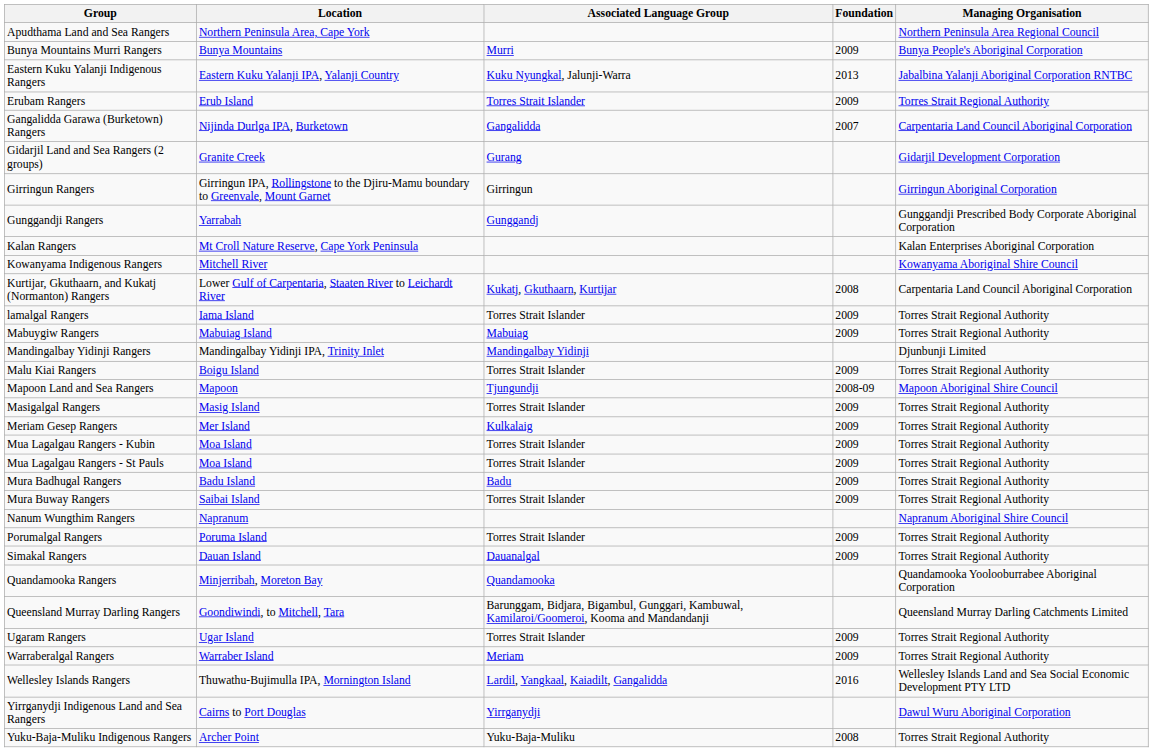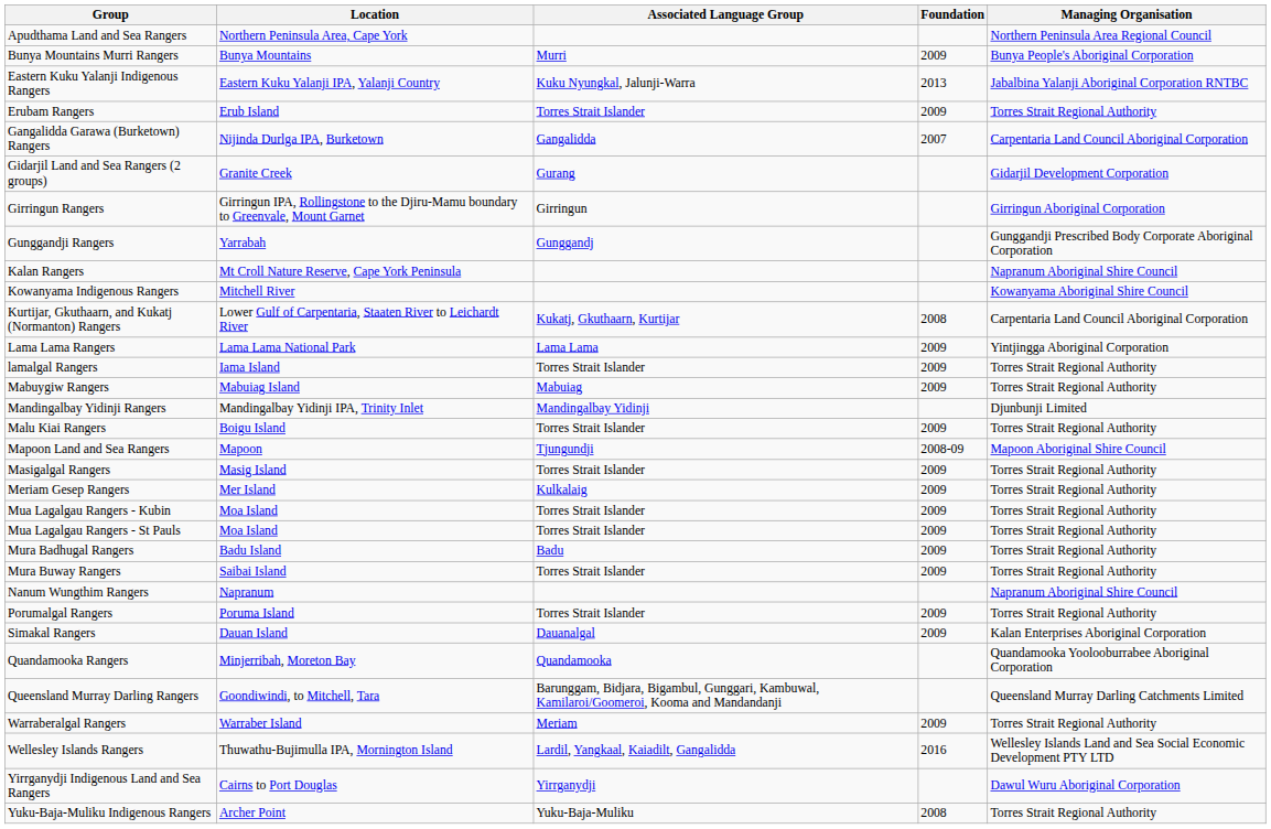 <table class="wikitable">
 <tr>
 <th>Group</th>
 <th>Location</th>
 <th>Associated Language Group</th>
 <th>Foundation</th>
 <th>Managing Organisation</th>
 </tr>
 <tr>
 <td>Apudthama Land and Sea Rangers</td>
 <td><a href='#'>Northern Peninsula Area, Cape York</a></td>
 <td></td>
 <td></td>
 <td><a href='#'>Northern Peninsula Area Regional Council</a></td>
 </tr>
 <tr>
 <td>Bunya Mountains Murri Rangers</td>
 <td><a href='#'>Bunya Mountains</a></td>
 <td><a href='#'>Murri</a></td>
 <td>2009</td>
 <td><a href='#'>Bunya People's Aboriginal Corporation</a></td>
 </tr>
 <tr>
 <td>Eastern Kuku Yalanji Indigenous Rangers</td>
 <td><a href='#'>Eastern Kuku Yalanji IPA</a>, <a href='#'>Yalanji Country</a></td>
 <td><a href='#'>Kuku Nyungkal</a>,  Jalunji-Warra</td>
 <td>2013</td>
 <td><a href='#'>Jabalbina Yalanji Aboriginal Corporation RNTBC</a></td>
 </tr>
 <tr>
 <td>Erubam Rangers</td>
 <td><a href='#'>Erub Island</a></td>
 <td><a href='#'>Torres Strait Islander</a></td>
 <td>2009</td>
 <td><a href='#'>Torres Strait Regional Authority</a></td>
 </tr>
 <tr>
 <td>Gangalidda Garawa (Burketown) Rangers</td>
 <td><a href='#'>Nijinda Durlga IPA</a>, <a href='#'>Burketown</a></td>
 <td><a href='#'>Gangalidda</a></td>
 <td>2007</td>
 <td><a href='#'>Carpentaria Land Council Aboriginal Corporation</a></td>
 </tr>
 <tr>
 <td>Gidarjil Land and Sea Rangers (2 groups)</td>
 <td><a href='#'>Granite Creek</a></td>
 <td><a href='#'>Gurang</a></td>
 <td></td>
 <td><a href='#'>Gidarjil Development Corporation</a></td>
 </tr>
 <tr>
 <td>Girringun Rangers</td>
 <td>Girringun IPA, <a href='#'>Rollingstone</a> to the Djiru-Mamu boundary to <a href='#'>Greenvale</a>, <a href='#'>Mount Garnet</a></td>
 <td>Girringun</td>
 <td></td>
 <td><a href='#'>Girringun Aboriginal Corporation</a></td>
 </tr>
 <tr>
 <td>Gunggandji Rangers</td>
 <td><a href='#'>Yarrabah</a></td>
 <td><a href='#'>Gunggandj</a></td>
 <td></td>
 <td>Gunggandji Prescribed Body Corporate Aboriginal Corporation</td>
 </tr>
 <tr>
 <td>Kalan Rangers</td>
 <td><a href='#'>Mt Croll Nature Reserve</a>, <a href='#'>Cape York Peninsula</a></td>
 <td></td>
 <td></td>
-<td>Kalan Enterprises Aboriginal Corporation</td>
+<td><a href='#'>Napranum Aboriginal Shire Council</a></td>
 </tr>
 <tr>
 <td>Kowanyama Indigenous Rangers</td>
 <td><a href='#'>Mitchell River</a></td>
 <td></td>
 <td></td>
 <td><a href='#'>Kowanyama Aboriginal Shire Council</a></td>
 </tr>
 <tr>
 <td>Kurtijar, Gkuthaarn, and Kukatj (Normanton) Rangers</td>
 <td>Lower <a href='#'>Gulf of Carpentaria</a>, <a href='#'>Staaten River</a> to <a href='#'>Leichardt River</a></td>
 <td><a href='#'>Kukatj</a>, <a href='#'>Gkuthaarn</a>, <a href='#'>Kurtijar</a></td>
 <td>2008</td>
 <td>Carpentaria Land Council Aboriginal Corporation</td>
+</tr>
+<tr>
+<td>Lama Lama Rangers</td>
+<td><a href='#'>Lama Lama National Park</a></td>
+<td><a href='#'>Lama Lama</a></td>
+<td>2009</td>
+<td>Yintjingga Aboriginal Corporation</td>
 </tr>
 <tr>
 <td>lamalgal Rangers</td>
 <td><a href='#'>Iama Island</a></td>
 <td>Torres Strait Islander</td>
 <td>2009</td>
 <td>Torres Strait Regional Authority</td>
 </tr>
 <tr>
 <td>Mabuygiw Rangers</td>
 <td><a href='#'>Mabuiag Island</a></td>
 <td><a href='#'>Mabuiag</a></td>
 <td>2009</td>
 <td>Torres Strait Regional Authority</td>
 </tr>
 <tr>
 <td>Mandingalbay Yidinji Rangers</td>
 <td>Mandingalbay Yidinji IPA, <a href='#'>Trinity Inlet</a></td>
 <td><a href='#'>Mandingalbay Yidinji</a></td>
 <td></td>
 <td>Djunbunji Limited</td>
 </tr>
 <tr>
 <td>Malu Kiai Rangers</td>
 <td><a href='#'>Boigu Island</a></td>
 <td>Torres Strait Islander</td>
 <td>2009</td>
 <td>Torres Strait Regional Authority</td>
 </tr>
 <tr>
 <td>Mapoon Land and Sea Rangers</td>
 <td><a href='#'>Mapoon</a></td>
 <td><a href='#'>Tjungundji</a></td>
 <td>2008-09</td>
 <td><a href='#'>Mapoon Aboriginal Shire Council</a></td>
 </tr>
 <tr>
 <td>Masigalgal Rangers</td>
 <td><a href='#'>Masig Island</a></td>
 <td>Torres Strait Islander</td>
 <td>2009</td>
 <td>Torres Strait Regional Authority</td>
 </tr>
 <tr>
 <td>Meriam Gesep Rangers</td>
 <td><a href='#'>Mer Island</a></td>
 <td><a href='#'>Kulkalaig</a></td>
 <td>2009</td>
 <td>Torres Strait Regional Authority</td>
 </tr>
 <tr>
 <td>Mua Lagalgau Rangers - Kubin</td>
 <td><a href='#'>Moa Island</a></td>
 <td>Torres Strait Islander</td>
 <td>2009</td>
 <td>Torres Strait Regional Authority</td>
 </tr>
 <tr>
 <td>Mua Lagalgau Rangers - St Pauls</td>
 <td><a href='#'>Moa Island</a></td>
 <td>Torres Strait Islander</td>
 <td>2009</td>
 <td>Torres Strait Regional Authority</td>
 </tr>
 <tr>
 <td>Mura Badhugal Rangers</td>
 <td><a href='#'>Badu Island</a></td>
 <td><a href='#'>Badu</a></td>
 <td>2009</td>
 <td>Torres Strait Regional Authority</td>
 </tr>
 <tr>
 <td>Mura Buway Rangers</td>
 <td><a href='#'>Saibai Island</a></td>
 <td>Torres Strait Islander</td>
 <td>2009</td>
 <td>Torres Strait Regional Authority</td>
 </tr>
 <tr>
 <td>Nanum Wungthim Rangers</td>
 <td><a href='#'>Napranum</a></td>
 <td></td>
 <td></td>
 <td><a href='#'>Napranum Aboriginal Shire Council</a></td>
 </tr>
 <tr>
 <td>Porumalgal Rangers</td>
 <td><a href='#'>Poruma Island</a></td>
 <td>Torres Strait Islander</td>
 <td>2009</td>
 <td>Torres Strait Regional Authority</td>
 </tr>
 <tr>
 <td>Simakal Rangers</td>
 <td><a href='#'>Dauan Island</a></td>
 <td><a href='#'>Dauanalgal</a></td>
 <td>2009</td>
-<td>Torres Strait Regional Authority</td>
+<td>Kalan Enterprises Aboriginal Corporation</td>
 </tr>
 <tr>
 <td>Quandamooka Rangers</td>
 <td><a href='#'>Minjerribah</a>, <a href='#'>Moreton Bay</a></td>
 <td><a href='#'>Quandamooka</a></td>
 <td></td>
 <td>Quandamooka Yoolooburrabee Aboriginal Corporation</td>
 </tr>
 <tr>
 <td>Queensland Murray Darling Rangers</td>
 <td><a href='#'>Goondiwindi</a>, to <a href='#'>Mitchell</a>, <a href='#'>Tara</a></td>
 <td>Barunggam, Bidjara, Bigambul, Gunggari, Kambuwal, <a href='#'>Kamilaroi/Goomeroi</a>, Kooma and Mandandanji</td>
 <td></td>
 <td>Queensland Murray Darling Catchments Limited</td>
-</tr>
-<tr>
-<td>Ugaram Rangers</td>
-<td><a href='#'>Ugar Island</a></td>
-<td>Torres Strait Islander</td>
-<td>2009</td>
-<td>Torres Strait Regional Authority</td>
 </tr>
 <tr>
 <td>Warraberalgal Rangers</td>
 <td><a href='#'>Warraber Island</a></td>
 <td><a href='#'>Meriam</a></td>
 <td>2009</td>
 <td>Torres Strait Regional Authority</td>
 </tr>
 <tr>
 <td>Wellesley Islands Rangers</td>
 <td>Thuwathu-Bujimulla IPA, <a href='#'>Mornington Island</a></td>
 <td><a href='#'>Lardil</a>, <a href='#'>Yangkaal</a>, <a href='#'>Kaiadilt</a>, <a href='#'>Gangalidda</a></td>
 <td>2016</td>
 <td>Wellesley Islands Land and Sea Social Economic Development PTY LTD</td>
 </tr>
 <tr>
 <td>Yirrganydji Indigenous Land and Sea Rangers</td>
 <td><a href='#'>Cairns</a> to <a href='#'>Port Douglas</a></td>
 <td><a href='#'>Yirrganydji</a></td>
 <td></td>
 <td><a href='#'>Dawul Wuru Aboriginal Corporation</a></td>
 </tr>
 <tr>
 <td>Yuku-Baja-Muliku Indigenous Rangers</td>
 <td><a href='#'>Archer Point</a></td>
 <td>Yuku-Baja-Muliku</td>
 <td>2008</td>
 <td>Torres Strait Regional Authority</td>
 </tr>
 </table>
